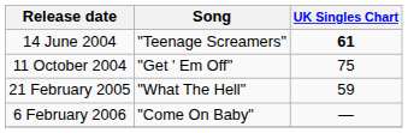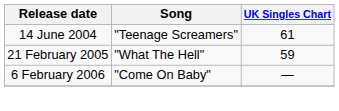 <table class="wikitable">
 <tr>
 <th>Release date</th>
 <th>Song</th>
 <th><small><a href='#'>UK Singles Chart</a></small></th>
 </tr>
 <tr>
 <td align="center" valign="top">14 June 2004</td>
 <td align="left" valign="top">"Teenage Screamers"</td>
-<td align="center" valign="top"><strong>61</strong></td>
-</tr>
-<tr>
-<td align="center" valign="top">11 October 2004</td>
-<td align="left" valign="top">"Get ' Em Off"</td>
-<td align="center" valign="top">75</td>
+<td align="center" valign="top">61</td>
 </tr>
 <tr>
 <td align="center" valign="top">21 February 2005</td>
 <td align="left" valign="top">"What The Hell"</td>
 <td align="center" valign="top">59</td>
 </tr>
 <tr>
 <td align="center" valign="top">6 February 2006</td>
 <td align="left" valign="top">"Come On Baby"</td>
 <td align="center" valign="top">—</td>
 </tr>
 <tr>
 </tr>
 </table>
